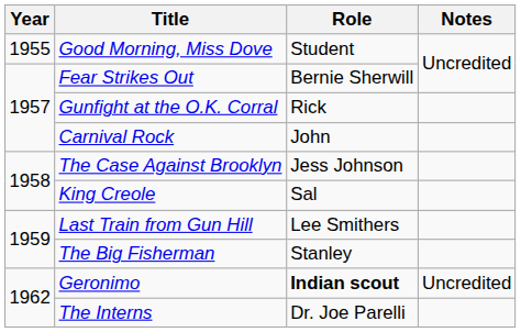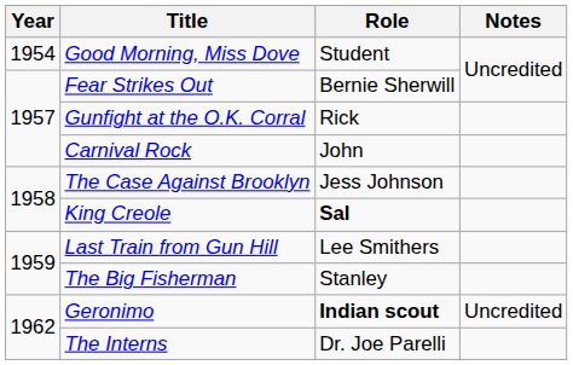 <table class="wikitable">
 <tr>
 <th>Year</th>
 <th>Title</th>
 <th>Role</th>
 <th>Notes</th>
 </tr>
 <tr>
-<td>1955</td>
+<td>1954</td>
 <td><em><a href='#'>Good Morning, Miss Dove</a></em></td>
 <td>Student</td>
 <td rowspan=2>Uncredited</td>
 </tr>
 <tr>
 <td rowspan=3>1957</td>
 <td><em><a href='#'>Fear Strikes Out</a></em></td>
 <td>Bernie Sherwill</td>
 </tr>
 <tr>
 <td><em><a href='#'>Gunfight at the O.K. Corral</a></em></td>
 <td>Rick</td>
 <td></td>
 </tr>
 <tr>
 <td><em><a href='#'>Carnival Rock</a></em></td>
 <td>John</td>
 <td></td>
 </tr>
 <tr>
 <td rowspan=2>1958</td>
 <td><em><a href='#'>The Case Against Brooklyn</a></em></td>
 <td>Jess Johnson</td>
 <td></td>
 </tr>
 <tr>
 <td><em><a href='#'>King Creole</a></em></td>
-<td>Sal</td>
+<td><strong>Sal</strong></td>
 <td></td>
 </tr>
 <tr>
 <td rowspan=2>1959</td>
 <td><em><a href='#'>Last Train from Gun Hill</a></em></td>
 <td>Lee Smithers</td>
 <td></td>
 </tr>
 <tr>
 <td><em><a href='#'>The Big Fisherman</a></em></td>
 <td>Stanley</td>
 <td></td>
 </tr>
 <tr>
 <td rowspan=2>1962</td>
 <td><em><a href='#'>Geronimo</a></em></td>
 <td><strong>Indian scout</strong></td>
 <td>Uncredited</td>
 </tr>
 <tr>
 <td><em><a href='#'>The Interns</a></em></td>
 <td>Dr. Joe Parelli</td>
 <td></td>
 </tr>
 </table>
